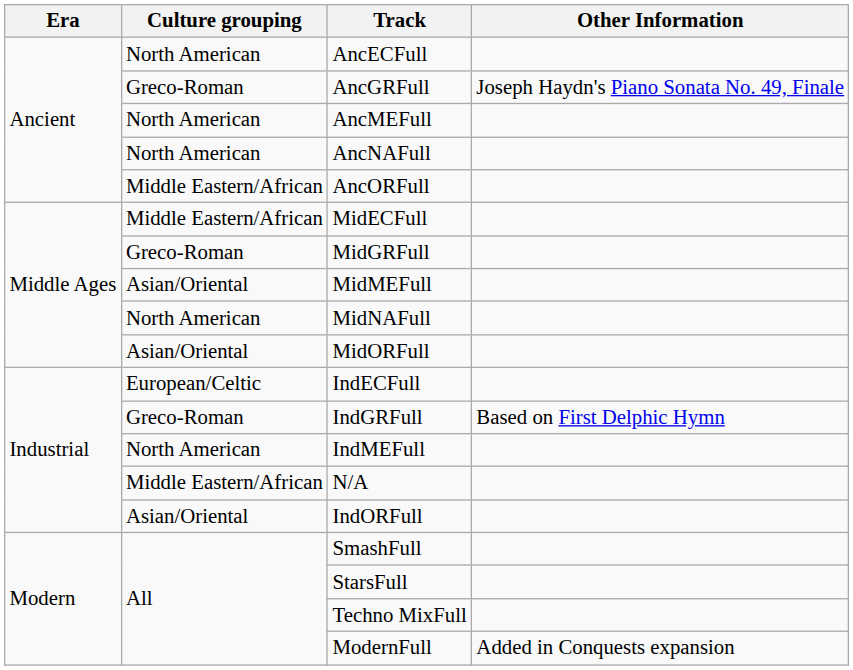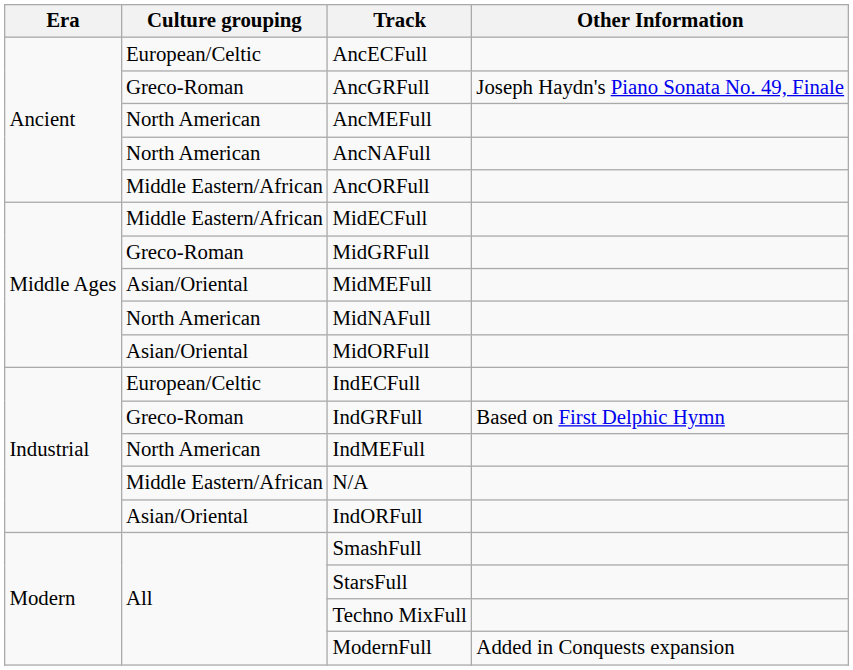 <table class="wikitable sortable mw-collapsible mw-collapsed">
 <tr>
 <th>Era</th>
 <th>Culture grouping</th>
 <th>Track</th>
 <th>Other Information</th>
 </tr>
 <tr>
 <td rowspan="5">Ancient</td>
-<td>North American</td>
+<td>European/Celtic</td>
 <td>AncECFull</td>
 <td></td>
 </tr>
 <tr>
 <td>Greco-Roman</td>
 <td>AncGRFull</td>
 <td>Joseph Haydn's <a href='#'>Piano Sonata No. 49, Finale</a></td>
 </tr>
 <tr>
 <td>North American</td>
 <td>AncMEFull</td>
 <td></td>
 </tr>
 <tr>
 <td>North American</td>
 <td>AncNAFull</td>
 <td></td>
 </tr>
 <tr>
 <td>Middle Eastern/African</td>
 <td>AncORFull</td>
 <td></td>
 </tr>
 <tr>
 <td rowspan="5">Middle Ages</td>
 <td>Middle Eastern/African</td>
 <td>MidECFull</td>
 <td></td>
 </tr>
 <tr>
 <td>Greco-Roman</td>
 <td>MidGRFull</td>
 <td></td>
 </tr>
 <tr>
 <td>Asian/Oriental</td>
 <td>MidMEFull</td>
 <td></td>
 </tr>
 <tr>
 <td>North American</td>
 <td>MidNAFull</td>
 <td></td>
 </tr>
 <tr>
 <td>Asian/Oriental</td>
 <td>MidORFull</td>
 <td></td>
 </tr>
 <tr>
 <td rowspan="5">Industrial</td>
 <td>European/Celtic</td>
 <td>IndECFull</td>
 <td></td>
 </tr>
 <tr>
 <td>Greco-Roman</td>
 <td>IndGRFull</td>
 <td>Based on <a href='#'>First Delphic Hymn</a></td>
 </tr>
 <tr>
 <td>North American</td>
 <td>IndMEFull</td>
 <td></td>
 </tr>
 <tr>
 <td>Middle Eastern/African</td>
 <td>N/A</td>
 <td></td>
 </tr>
 <tr>
 <td>Asian/Oriental</td>
 <td>IndORFull</td>
 <td></td>
 </tr>
 <tr>
 <td rowspan="4">Modern</td>
 <td rowspan="4">All</td>
 <td>SmashFull</td>
 <td></td>
 </tr>
 <tr>
 <td>StarsFull</td>
 <td></td>
 </tr>
 <tr>
 <td>Techno MixFull</td>
 <td></td>
 </tr>
 <tr>
 <td>ModernFull</td>
 <td>Added in Conquests expansion</td>
 </tr>
 </table>
